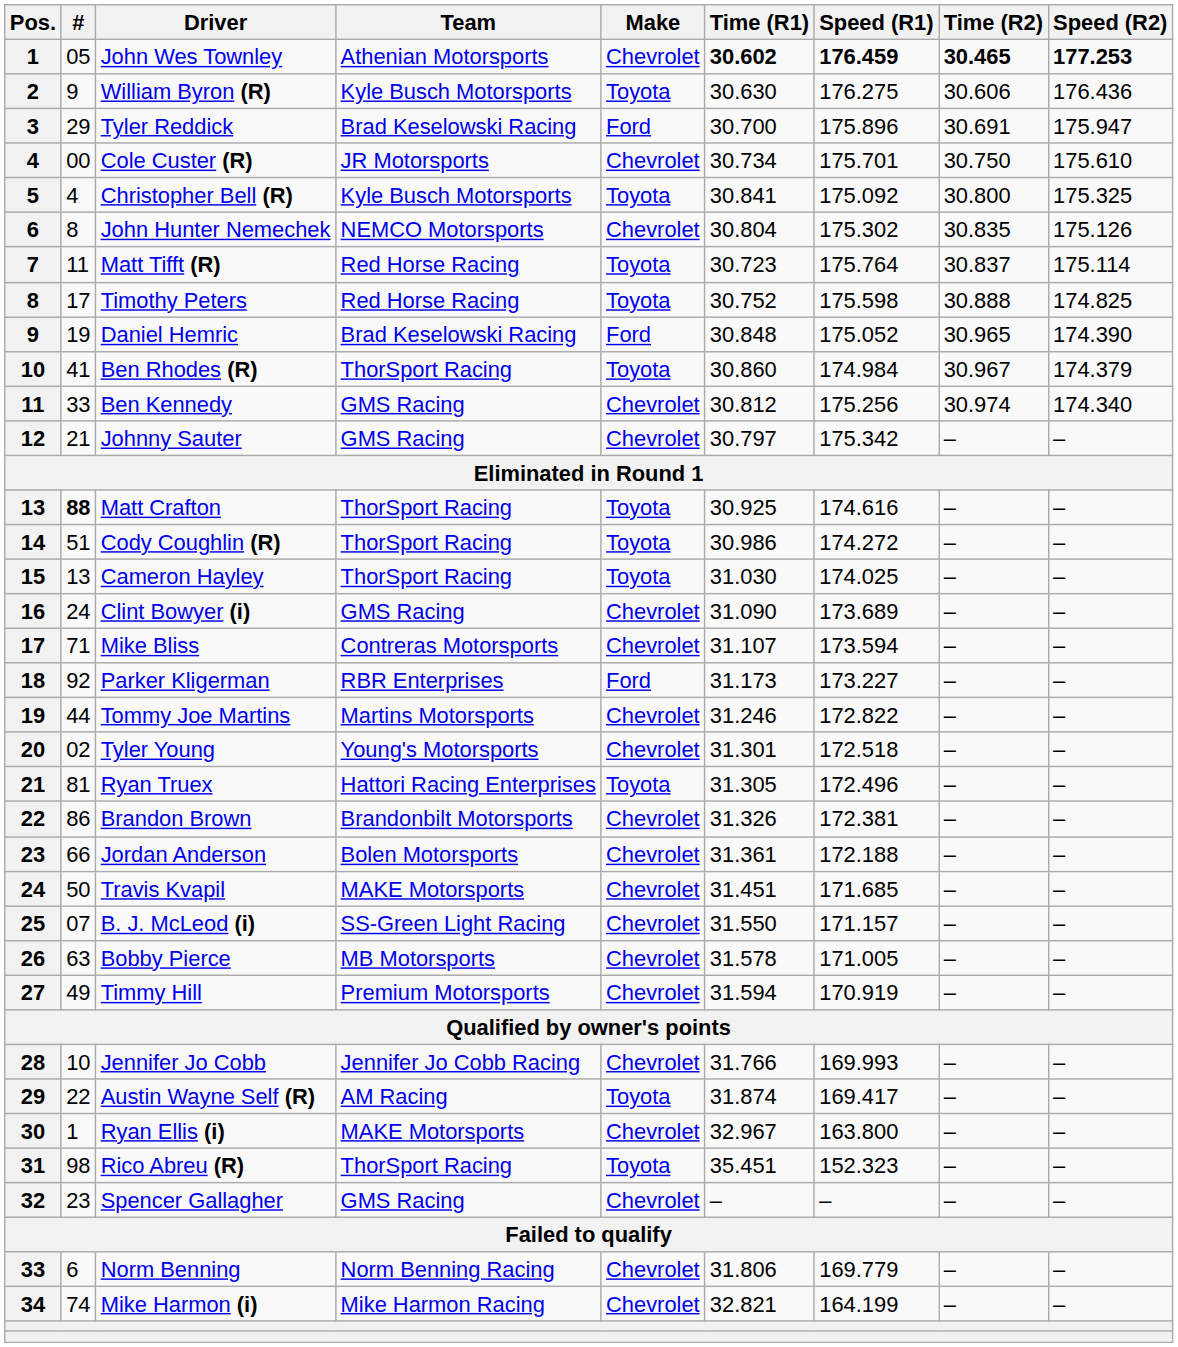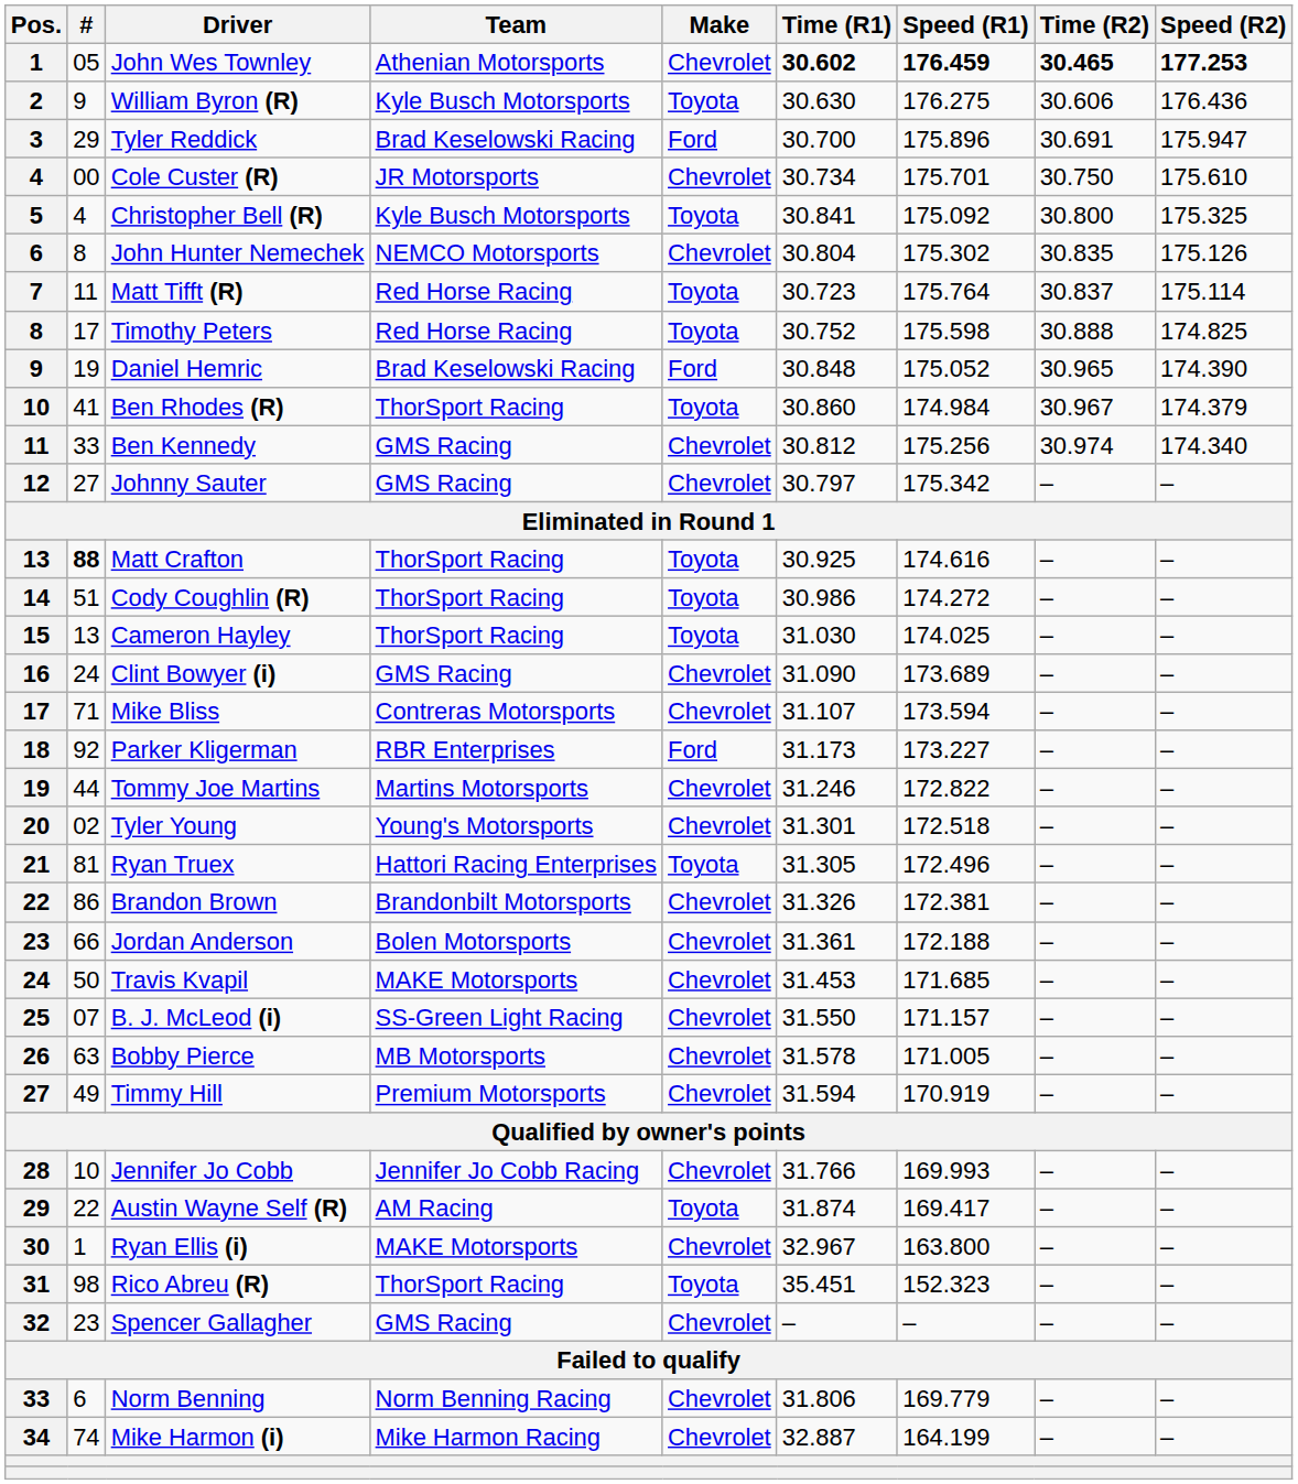 <table class="wikitable" style="font-size:95%">
 <tr>
 <th>Pos.</th>
 <th>#</th>
 <th>Driver</th>
 <th>Team</th>
 <th>Make</th>
 <th>Time (R1)</th>
 <th>Speed (R1)</th>
 <th>Time (R2)</th>
 <th>Speed (R2)</th>
 </tr>
 <tr>
 <th>1</th>
 <td>05</td>
 <td><a href='#'>John Wes Townley</a></td>
 <td><a href='#'>Athenian Motorsports</a></td>
 <td><a href='#'>Chevrolet</a></td>
 <td><strong>30.602</strong></td>
 <td><strong>176.459</strong></td>
 <td><strong>30.465</strong></td>
 <td><strong>177.253</strong></td>
 </tr>
 <tr>
 <th>2</th>
 <td>9</td>
 <td><a href='#'>William Byron</a> <strong>(R)</strong></td>
 <td><a href='#'>Kyle Busch Motorsports</a></td>
 <td><a href='#'>Toyota</a></td>
 <td>30.630</td>
 <td>176.275</td>
 <td>30.606</td>
 <td>176.436</td>
 </tr>
 <tr>
 <th>3</th>
 <td>29</td>
 <td><a href='#'>Tyler Reddick</a></td>
 <td><a href='#'>Brad Keselowski Racing</a></td>
 <td><a href='#'>Ford</a></td>
 <td>30.700</td>
 <td>175.896</td>
 <td>30.691</td>
 <td>175.947</td>
 </tr>
 <tr>
 <th>4</th>
 <td>00</td>
 <td><a href='#'>Cole Custer</a> <strong>(R)</strong></td>
 <td><a href='#'>JR Motorsports</a></td>
 <td><a href='#'>Chevrolet</a></td>
 <td>30.734</td>
 <td>175.701</td>
 <td>30.750</td>
 <td>175.610</td>
 </tr>
 <tr>
 <th>5</th>
 <td>4</td>
 <td><a href='#'>Christopher Bell</a> <strong>(R)</strong></td>
 <td><a href='#'>Kyle Busch Motorsports</a></td>
 <td><a href='#'>Toyota</a></td>
 <td>30.841</td>
 <td>175.092</td>
 <td>30.800</td>
 <td>175.325</td>
 </tr>
 <tr>
 <th>6</th>
 <td>8</td>
 <td><a href='#'>John Hunter Nemechek</a></td>
 <td><a href='#'>NEMCO Motorsports</a></td>
 <td><a href='#'>Chevrolet</a></td>
 <td>30.804</td>
 <td>175.302</td>
 <td>30.835</td>
 <td>175.126</td>
 </tr>
 <tr>
 <th>7</th>
 <td>11</td>
 <td><a href='#'>Matt Tifft</a> <strong>(R)</strong></td>
 <td><a href='#'>Red Horse Racing</a></td>
 <td><a href='#'>Toyota</a></td>
 <td>30.723</td>
 <td>175.764</td>
 <td>30.837</td>
 <td>175.114</td>
 </tr>
 <tr>
 <th>8</th>
 <td>17</td>
 <td><a href='#'>Timothy Peters</a></td>
 <td><a href='#'>Red Horse Racing</a></td>
 <td><a href='#'>Toyota</a></td>
 <td>30.752</td>
 <td>175.598</td>
 <td>30.888</td>
 <td>174.825</td>
 </tr>
 <tr>
 <th>9</th>
 <td>19</td>
 <td><a href='#'>Daniel Hemric</a></td>
 <td><a href='#'>Brad Keselowski Racing</a></td>
 <td><a href='#'>Ford</a></td>
 <td>30.848</td>
 <td>175.052</td>
 <td>30.965</td>
 <td>174.390</td>
 </tr>
 <tr>
 <th>10</th>
 <td>41</td>
 <td><a href='#'>Ben Rhodes</a> <strong>(R)</strong></td>
 <td><a href='#'>ThorSport Racing</a></td>
 <td><a href='#'>Toyota</a></td>
 <td>30.860</td>
 <td>174.984</td>
 <td>30.967</td>
 <td>174.379</td>
 </tr>
 <tr>
 <th>11</th>
 <td>33</td>
 <td><a href='#'>Ben Kennedy</a></td>
 <td><a href='#'>GMS Racing</a></td>
 <td><a href='#'>Chevrolet</a></td>
 <td>30.812</td>
 <td>175.256</td>
 <td>30.974</td>
 <td>174.340</td>
 </tr>
 <tr>
 <th>12</th>
-<td>21</td>
+<td>27</td>
 <td><a href='#'>Johnny Sauter</a></td>
 <td><a href='#'>GMS Racing</a></td>
 <td><a href='#'>Chevrolet</a></td>
 <td>30.797</td>
 <td>175.342</td>
 <td>–</td>
 <td>–</td>
 </tr>
 <tr>
 <th colspan="9">Eliminated in Round 1</th>
 </tr>
 <tr>
 <th>13</th>
 <td><strong>88</strong></td>
 <td><a href='#'>Matt Crafton</a></td>
 <td><a href='#'>ThorSport Racing</a></td>
 <td><a href='#'>Toyota</a></td>
 <td>30.925</td>
 <td>174.616</td>
 <td>–</td>
 <td>–</td>
 </tr>
 <tr>
 <th>14</th>
 <td>51</td>
 <td><a href='#'>Cody Coughlin</a> <strong>(R)</strong></td>
 <td><a href='#'>ThorSport Racing</a></td>
 <td><a href='#'>Toyota</a></td>
 <td>30.986</td>
 <td>174.272</td>
 <td>–</td>
 <td>–</td>
 </tr>
 <tr>
 <th>15</th>
 <td>13</td>
 <td><a href='#'>Cameron Hayley</a></td>
 <td><a href='#'>ThorSport Racing</a></td>
 <td><a href='#'>Toyota</a></td>
 <td>31.030</td>
 <td>174.025</td>
 <td>–</td>
 <td>–</td>
 </tr>
 <tr>
 <th>16</th>
 <td>24</td>
 <td><a href='#'>Clint Bowyer</a> <strong>(i)</strong></td>
 <td><a href='#'>GMS Racing</a></td>
 <td><a href='#'>Chevrolet</a></td>
 <td>31.090</td>
 <td>173.689</td>
 <td>–</td>
 <td>–</td>
 </tr>
 <tr>
 <th>17</th>
 <td>71</td>
 <td><a href='#'>Mike Bliss</a></td>
 <td><a href='#'>Contreras Motorsports</a></td>
 <td><a href='#'>Chevrolet</a></td>
 <td>31.107</td>
 <td>173.594</td>
 <td>–</td>
 <td>–</td>
 </tr>
 <tr>
 <th>18</th>
 <td>92</td>
 <td><a href='#'>Parker Kligerman</a></td>
 <td><a href='#'>RBR Enterprises</a></td>
 <td><a href='#'>Ford</a></td>
 <td>31.173</td>
 <td>173.227</td>
 <td>–</td>
 <td>–</td>
 </tr>
 <tr>
 <th>19</th>
 <td>44</td>
 <td><a href='#'>Tommy Joe Martins</a></td>
 <td><a href='#'>Martins Motorsports</a></td>
 <td><a href='#'>Chevrolet</a></td>
 <td>31.246</td>
 <td>172.822</td>
 <td>–</td>
 <td>–</td>
 </tr>
 <tr>
 <th>20</th>
 <td>02</td>
 <td><a href='#'>Tyler Young</a></td>
 <td><a href='#'>Young's Motorsports</a></td>
 <td><a href='#'>Chevrolet</a></td>
 <td>31.301</td>
 <td>172.518</td>
 <td>–</td>
 <td>–</td>
 </tr>
 <tr>
 <th>21</th>
 <td>81</td>
 <td><a href='#'>Ryan Truex</a></td>
 <td><a href='#'>Hattori Racing Enterprises</a></td>
 <td><a href='#'>Toyota</a></td>
 <td>31.305</td>
 <td>172.496</td>
 <td>–</td>
 <td>–</td>
 </tr>
 <tr>
 <th>22</th>
 <td>86</td>
 <td><a href='#'>Brandon Brown</a></td>
 <td><a href='#'>Brandonbilt Motorsports</a></td>
 <td><a href='#'>Chevrolet</a></td>
 <td>31.326</td>
 <td>172.381</td>
 <td>–</td>
 <td>–</td>
 </tr>
 <tr>
 <th>23</th>
 <td>66</td>
 <td><a href='#'>Jordan Anderson</a></td>
 <td><a href='#'>Bolen Motorsports</a></td>
 <td><a href='#'>Chevrolet</a></td>
 <td>31.361</td>
 <td>172.188</td>
 <td>–</td>
 <td>–</td>
 </tr>
 <tr>
 <th>24</th>
 <td>50</td>
 <td><a href='#'>Travis Kvapil</a></td>
 <td><a href='#'>MAKE Motorsports</a></td>
 <td><a href='#'>Chevrolet</a></td>
-<td>31.451</td>
+<td>31.453</td>
 <td>171.685</td>
 <td>–</td>
 <td>–</td>
 </tr>
 <tr>
 <th>25</th>
 <td>07</td>
 <td><a href='#'>B. J. McLeod</a> <strong>(i)</strong></td>
 <td><a href='#'>SS-Green Light Racing</a></td>
 <td><a href='#'>Chevrolet</a></td>
 <td>31.550</td>
 <td>171.157</td>
 <td>–</td>
 <td>–</td>
 </tr>
 <tr>
 <th>26</th>
 <td>63</td>
 <td><a href='#'>Bobby Pierce</a></td>
 <td><a href='#'>MB Motorsports</a></td>
 <td><a href='#'>Chevrolet</a></td>
 <td>31.578</td>
 <td>171.005</td>
 <td>–</td>
 <td>–</td>
 </tr>
 <tr>
 <th>27</th>
 <td>49</td>
 <td><a href='#'>Timmy Hill</a></td>
 <td><a href='#'>Premium Motorsports</a></td>
 <td><a href='#'>Chevrolet</a></td>
 <td>31.594</td>
 <td>170.919</td>
 <td>–</td>
 <td>–</td>
 </tr>
 <tr>
 <th colspan="9">Qualified by owner's points</th>
 </tr>
 <tr>
 <th>28</th>
 <td>10</td>
 <td><a href='#'>Jennifer Jo Cobb</a></td>
 <td><a href='#'>Jennifer Jo Cobb Racing</a></td>
 <td><a href='#'>Chevrolet</a></td>
 <td>31.766</td>
 <td>169.993</td>
 <td>–</td>
 <td>–</td>
 </tr>
 <tr>
 <th>29</th>
 <td>22</td>
 <td><a href='#'>Austin Wayne Self</a> <strong>(R)</strong></td>
 <td><a href='#'>AM Racing</a></td>
 <td><a href='#'>Toyota</a></td>
 <td>31.874</td>
 <td>169.417</td>
 <td>–</td>
 <td>–</td>
 </tr>
 <tr>
 <th>30</th>
 <td>1</td>
 <td><a href='#'>Ryan Ellis</a> <strong>(i)</strong></td>
 <td><a href='#'>MAKE Motorsports</a></td>
 <td><a href='#'>Chevrolet</a></td>
 <td>32.967</td>
 <td>163.800</td>
 <td>–</td>
 <td>–</td>
 </tr>
 <tr>
 <th>31</th>
 <td>98</td>
 <td><a href='#'>Rico Abreu</a> <strong>(R)</strong></td>
 <td><a href='#'>ThorSport Racing</a></td>
 <td><a href='#'>Toyota</a></td>
 <td>35.451</td>
 <td>152.323</td>
 <td>–</td>
 <td>–</td>
 </tr>
 <tr>
 <th>32</th>
 <td>23</td>
 <td><a href='#'>Spencer Gallagher</a></td>
 <td><a href='#'>GMS Racing</a></td>
 <td><a href='#'>Chevrolet</a></td>
 <td>–</td>
 <td>–</td>
 <td>–</td>
 <td>–</td>
 </tr>
 <tr>
 <th colspan="9">Failed to qualify</th>
 </tr>
 <tr>
 <th>33</th>
 <td>6</td>
 <td><a href='#'>Norm Benning</a></td>
 <td><a href='#'>Norm Benning Racing</a></td>
 <td><a href='#'>Chevrolet</a></td>
 <td>31.806</td>
 <td>169.779</td>
 <td>–</td>
 <td>–</td>
 </tr>
 <tr>
 <th>34</th>
 <td>74</td>
 <td><a href='#'>Mike Harmon</a> <strong>(i)</strong></td>
 <td><a href='#'>Mike Harmon Racing</a></td>
 <td><a href='#'>Chevrolet</a></td>
-<td>32.821</td>
+<td>32.887</td>
 <td>164.199</td>
 <td>–</td>
 <td>–</td>
 </tr>
 <tr>
 <th colspan="9"></th>
 </tr>
 <tr>
 <th colspan="9"></th>
 </tr>
 </table>
